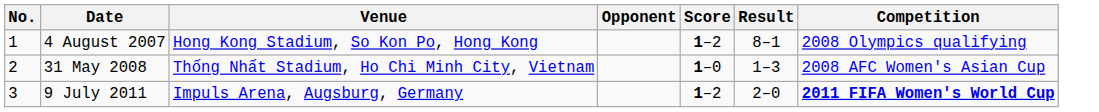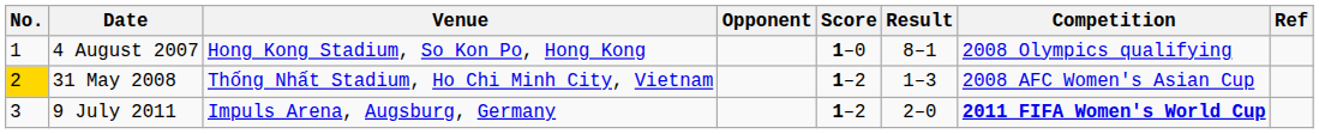 <table class="wikitable">
 <tr>
 <th>No.</th>
 <th>Date</th>
 <th>Venue</th>
 <th>Opponent</th>
 <th>Score</th>
 <th>Result</th>
 <th>Competition</th>
+<th>Ref</th>
 </tr>
 <tr>
 <td>1</td>
 <td>4 August 2007</td>
 <td><a href='#'>Hong Kong Stadium</a>, <a href='#'>So Kon Po</a>, <a href='#'>Hong Kong</a></td>
 <td></td>
-<td style="text-align:center;"><strong>1</strong>–2</td>
+<td style="text-align:center;"><strong>1</strong>–0</td>
 <td style="text-align:center;">8–1</td>
 <td><a href='#'>2008 Olympics qualifying</a></td>
+<td></td>
 </tr>
 <tr>
-<td>2</td>
+<td style="background: gold;">2</td>
 <td>31 May 2008</td>
 <td><a href='#'>Thống Nhất Stadium</a>, <a href='#'>Ho Chi Minh City</a>, <a href='#'>Vietnam</a></td>
 <td></td>
-<td style="text-align:center;"><strong>1</strong>–0</td>
+<td style="text-align:center;"><strong>1</strong>–2</td>
 <td style="text-align:center;">1–3</td>
 <td><a href='#'>2008 AFC Women's Asian Cup</a></td>
+<td></td>
 </tr>
 <tr>
 <td>3</td>
 <td>9 July 2011</td>
 <td><a href='#'>Impuls Arena</a>, <a href='#'>Augsburg</a>, <a href='#'>Germany</a></td>
 <td></td>
 <td style="text-align:center;"><strong>1</strong>–2</td>
 <td style="text-align:center;">2–0</td>
 <td><strong><a href='#'>2011 FIFA Women's World Cup</a></strong></td>
+<td></td>
 </tr>
 </table>
